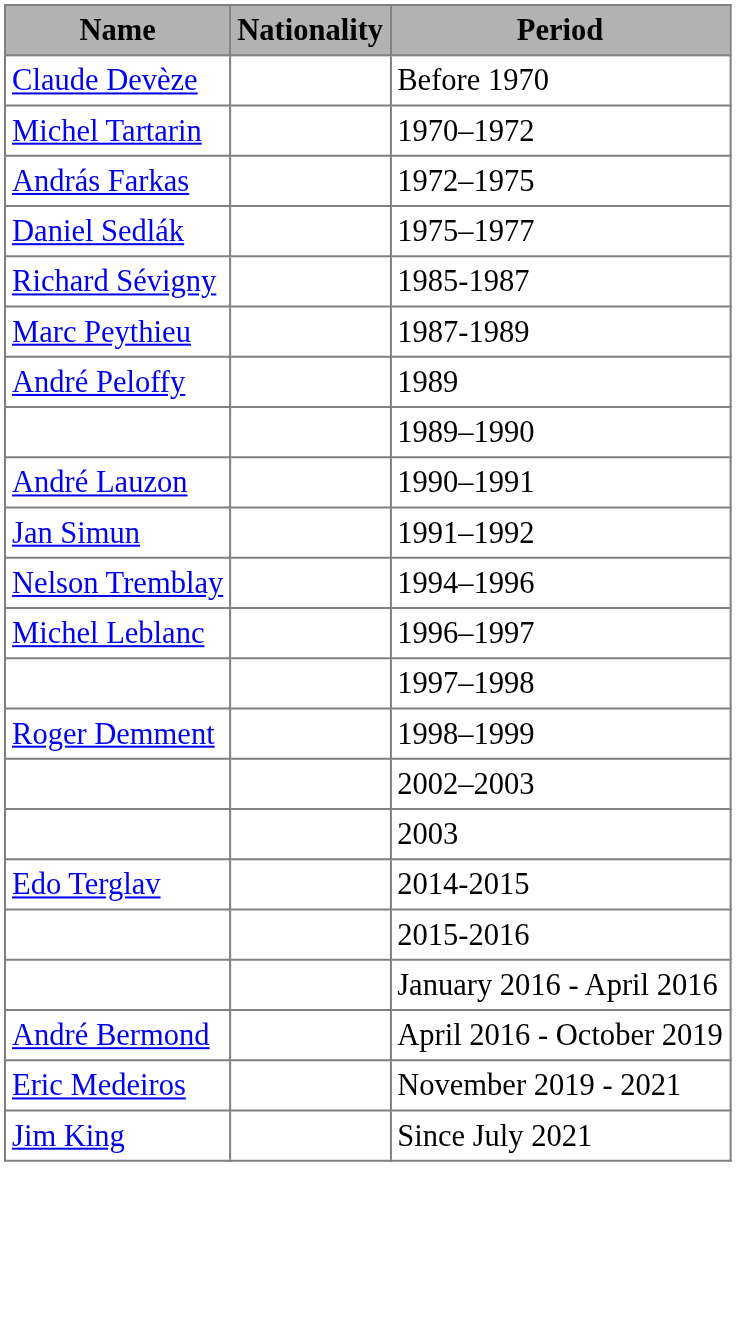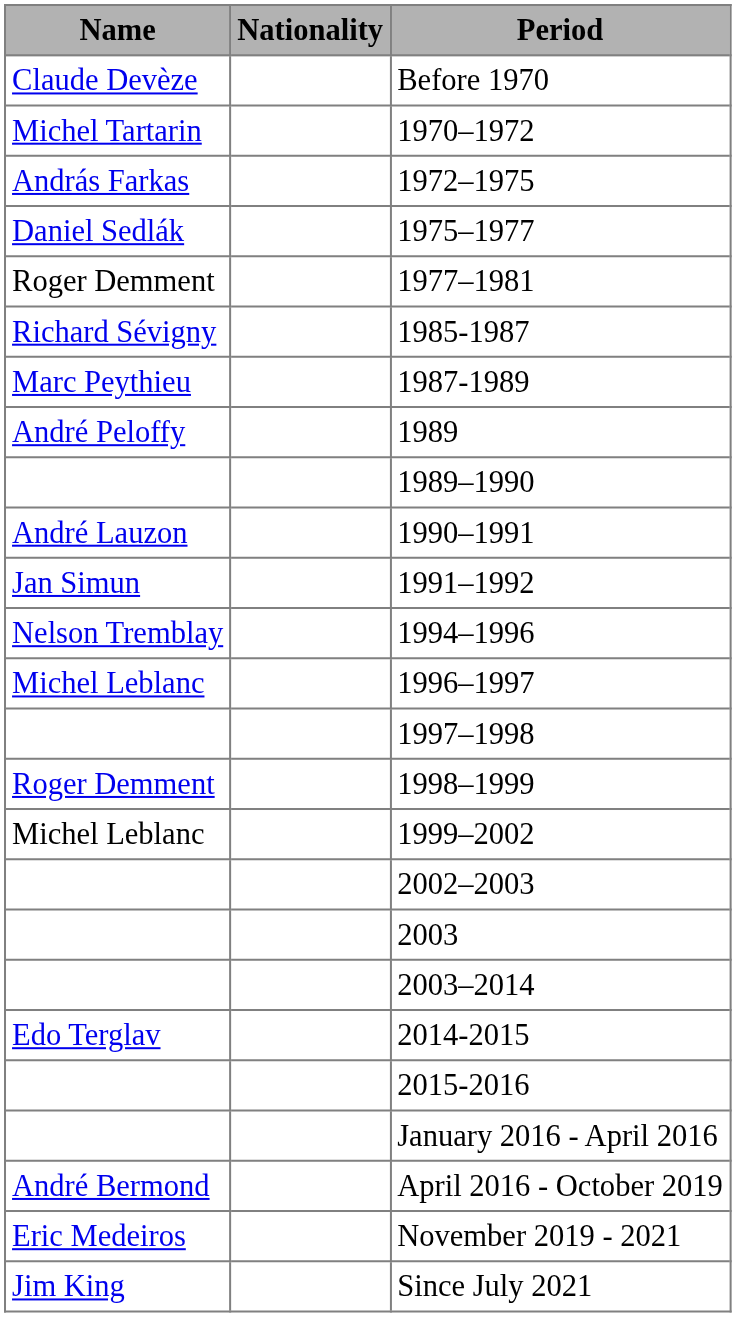 <table cellpadding="3" cellspacing="1" border="1" style="font-size: 95%; border: gray solid 1px; border-collapse: collapse; text-align: left;">
 <tr bgcolor="#B2B2B2" align="center">
 <th>Name</th>
 <th>Nationality</th>
 <th>Period</th>
 </tr>
 <tr>
 <td><a href='#'>Claude Devèze</a></td>
 <td></td>
 <td>Before 1970</td>
 </tr>
 <tr>
 <td><a href='#'>Michel Tartarin</a></td>
 <td></td>
 <td>1970–1972</td>
 </tr>
 <tr>
 <td><a href='#'>András Farkas</a></td>
 <td></td>
 <td>1972–1975</td>
 </tr>
 <tr>
 <td><a href='#'>Daniel Sedlák</a></td>
 <td></td>
 <td>1975–1977</td>
+</tr>
+<tr>
+<td>Roger Demment</td>
+<td></td>
+<td>1977–1981</td>
 </tr>
 <tr>
 <td><a href='#'>Richard Sévigny</a></td>
 <td></td>
 <td>1985-1987</td>
 </tr>
 <tr>
 <td><a href='#'>Marc Peythieu</a></td>
 <td></td>
 <td>1987-1989</td>
 </tr>
 <tr>
 <td><a href='#'>André Peloffy</a></td>
 <td></td>
 <td>1989</td>
 </tr>
 <tr>
 <td></td>
 <td></td>
 <td>1989–1990</td>
 </tr>
 <tr>
 <td><a href='#'>André Lauzon</a></td>
 <td></td>
 <td>1990–1991</td>
 </tr>
 <tr>
 <td><a href='#'>Jan Simun</a></td>
 <td></td>
 <td>1991–1992</td>
 </tr>
 <tr>
 <td><a href='#'>Nelson Tremblay</a></td>
 <td></td>
 <td>1994–1996</td>
 </tr>
 <tr>
 <td><a href='#'>Michel Leblanc</a></td>
 <td></td>
 <td>1996–1997</td>
 </tr>
 <tr>
 <td></td>
 <td></td>
 <td>1997–1998</td>
 </tr>
 <tr>
 <td><a href='#'>Roger Demment</a></td>
 <td></td>
 <td>1998–1999</td>
 </tr>
 <tr>
+<td>Michel Leblanc</td>
+<td></td>
+<td>1999–2002</td>
+</tr>
+<tr>
 <td></td>
 <td></td>
 <td>2002–2003</td>
 </tr>
 <tr>
 <td></td>
 <td></td>
 <td>2003</td>
+</tr>
+<tr>
+<td></td>
+<td></td>
+<td>2003–2014</td>
 </tr>
 <tr>
 <td><a href='#'>Edo Terglav</a></td>
 <td></td>
 <td>2014-2015</td>
 </tr>
 <tr>
 <td></td>
 <td></td>
 <td>2015-2016</td>
 </tr>
 <tr>
 <td></td>
 <td></td>
 <td>January 2016 - April 2016</td>
 </tr>
 <tr>
 <td><a href='#'>André Bermond</a></td>
 <td> </td>
 <td>April 2016 - October 2019</td>
 </tr>
 <tr>
 <td><a href='#'>Eric Medeiros</a></td>
 <td> </td>
 <td>November 2019 - 2021</td>
 </tr>
 <tr>
 <td><a href='#'>Jim King</a></td>
 <td></td>
 <td>Since July 2021</td>
 </tr>
 </table>
